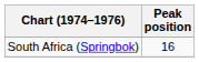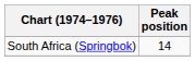 <table class="wikitable sortable">
 <tr>
 <th align="left">Chart (1974–1976)</th>
 <th style="text-align:center;">Peak<br>position</th>
 </tr>
 <tr>
 </tr>
 <tr>
 </tr>
 <tr>
 <td>South Africa (<a href='#'>Springbok</a>)</td>
-<td align="center">16</td>
+<td align="center">14</td>
 </tr>
 <tr>
 </tr>
 <tr>
 </tr>
 </table>
